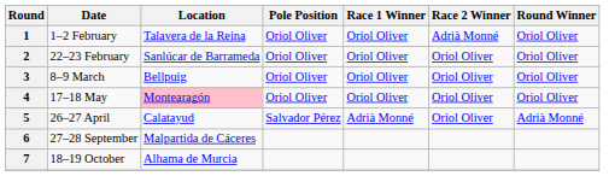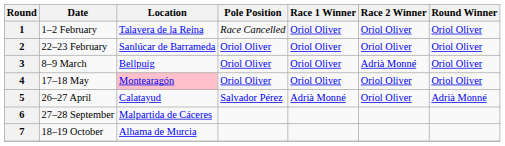 <table class="wikitable" style="font-size: 85%;">
 <tr>
 <th>Round</th>
 <th>Date</th>
 <th>Location</th>
 <th>Pole Position</th>
 <th>Race 1 Winner</th>
 <th>Race 2 Winner</th>
 <th>Round Winner</th>
 </tr>
 <tr>
 <th>1</th>
 <td>1–2 February</td>
 <td> <a href='#'>Talavera de la Reina</a></td>
+<td><em>Race Cancelled</em></td>
 <td> <a href='#'>Oriol Oliver</a></td>
 <td> <a href='#'>Oriol Oliver</a></td>
-<td> <a href='#'>Adrià Monné</a></td>
 <td> <a href='#'>Oriol Oliver</a></td>
 </tr>
 <tr>
 <th>2</th>
 <td>22–23 February</td>
 <td> <a href='#'>Sanlúcar de Barrameda</a></td>
 <td> <a href='#'>Oriol Oliver</a></td>
 <td> <a href='#'>Oriol Oliver</a></td>
 <td> <a href='#'>Oriol Oliver</a></td>
 <td> <a href='#'>Oriol Oliver</a></td>
 </tr>
 <tr>
 <th>3</th>
 <td>8–9 March</td>
 <td> <a href='#'>Bellpuig</a></td>
 <td> <a href='#'>Oriol Oliver</a></td>
 <td> <a href='#'>Oriol Oliver</a></td>
-<td> <a href='#'>Oriol Oliver</a></td>
+<td> <a href='#'>Adrià Monné</a></td>
 <td> <a href='#'>Oriol Oliver</a></td>
 </tr>
 <tr>
 <th>4</th>
 <td>17–18 May</td>
 <td style="background: pink;"> <a href='#'>Montearagón</a></td>
 <td> <a href='#'>Oriol Oliver</a></td>
 <td> <a href='#'>Oriol Oliver</a></td>
 <td> <a href='#'>Oriol Oliver</a></td>
 <td> <a href='#'>Oriol Oliver</a></td>
 </tr>
 <tr>
 <th>5</th>
 <td>26–27 April</td>
 <td> <a href='#'>Calatayud</a></td>
 <td> <a href='#'>Salvador Pérez</a></td>
 <td> <a href='#'>Adrià Monné</a></td>
 <td> <a href='#'>Oriol Oliver</a></td>
 <td> <a href='#'>Adrià Monné</a></td>
 </tr>
 <tr>
 <th>6</th>
 <td>27–28 September</td>
 <td> <a href='#'>Malpartida de Cáceres</a></td>
 <td></td>
 <td></td>
 <td></td>
 <td></td>
 </tr>
 <tr>
 <th>7</th>
 <td>18–19 October</td>
 <td> <a href='#'>Alhama de Murcia</a></td>
 <td></td>
 <td></td>
 <td></td>
 <td></td>
 </tr>
 <tr>
 </tr>
 </table>
